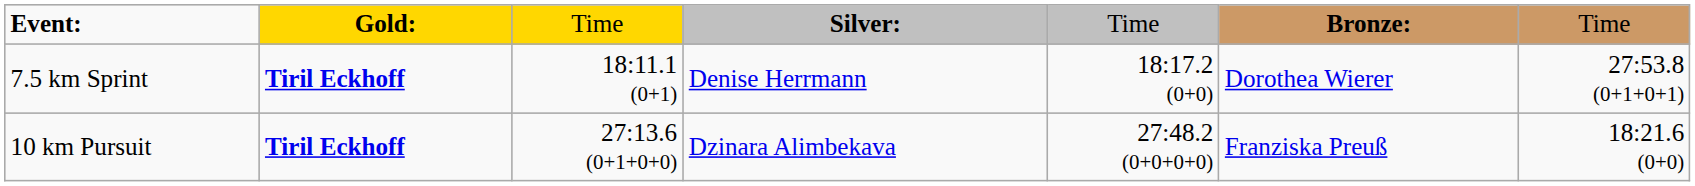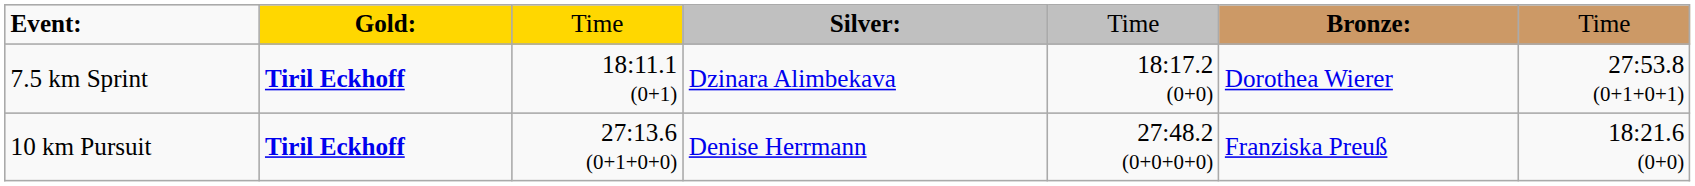 <table class="wikitable" width=85%>
 <tr>
 <td><strong>Event:</strong></td>
 <td style="text-align:center;background-color:gold;"><strong>Gold:</strong></td>
 <td style="text-align:center;background-color:gold;">Time</td>
 <td style="text-align:center;background-color:silver;"><strong>Silver:</strong></td>
 <td style="text-align:center;background-color:silver;">Time</td>
 <td style="text-align:center;background-color:#CC9966;"><strong>Bronze:</strong></td>
 <td style="text-align:center;background-color:#CC9966;">Time</td>
 </tr>
 <tr>
 <td>7.5 km Sprint<br></td>
 <td><strong><a href='#'>Tiril Eckhoff</a></strong><br><small></small></td>
 <td align="right">18:11.1<br><small>(0+1)</small></td>
-<td><a href='#'>Denise Herrmann</a><br><small></small></td>
+<td><a href='#'>Dzinara Alimbekava</a><br><small></small></td>
 <td align="right">18:17.2<br><small>(0+0)</small></td>
 <td><a href='#'>Dorothea Wierer</a><br><small></small></td>
 <td align="right">27:53.8<br><small>(0+1+0+1)</small></td>
 </tr>
 <tr>
 <td>10 km Pursuit<br></td>
 <td><strong><a href='#'>Tiril Eckhoff</a></strong><br><small></small></td>
 <td align="right">27:13.6<br><small>(0+1+0+0)</small></td>
-<td><a href='#'>Dzinara Alimbekava</a><br><small></small></td>
+<td><a href='#'>Denise Herrmann</a><br><small></small></td>
 <td align="right">27:48.2<br><small>(0+0+0+0)</small></td>
 <td><a href='#'>Franziska Preuß</a><br><small></small></td>
 <td align="right">18:21.6<br><small>(0+0)</small></td>
 </tr>
 </table>
